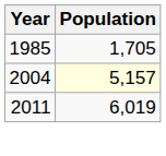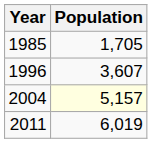 <table class="wikitable" style="line-height:1.1em;">
 <tr>
 <th>Year</th>
 <th>Population</th>
 </tr>
 <tr align="right">
 <td>1985</td>
 <td>1,705</td>
 </tr>
 <tr align="right">
+<td>1996</td>
+<td>3,607</td>
+</tr>
+<tr align="right">
 <td>2004</td>
 <td style="background: lightyellow;">5,157</td>
 </tr>
 <tr align="right">
 <td>2011</td>
 <td>6,019</td>
 </tr>
 </table>
